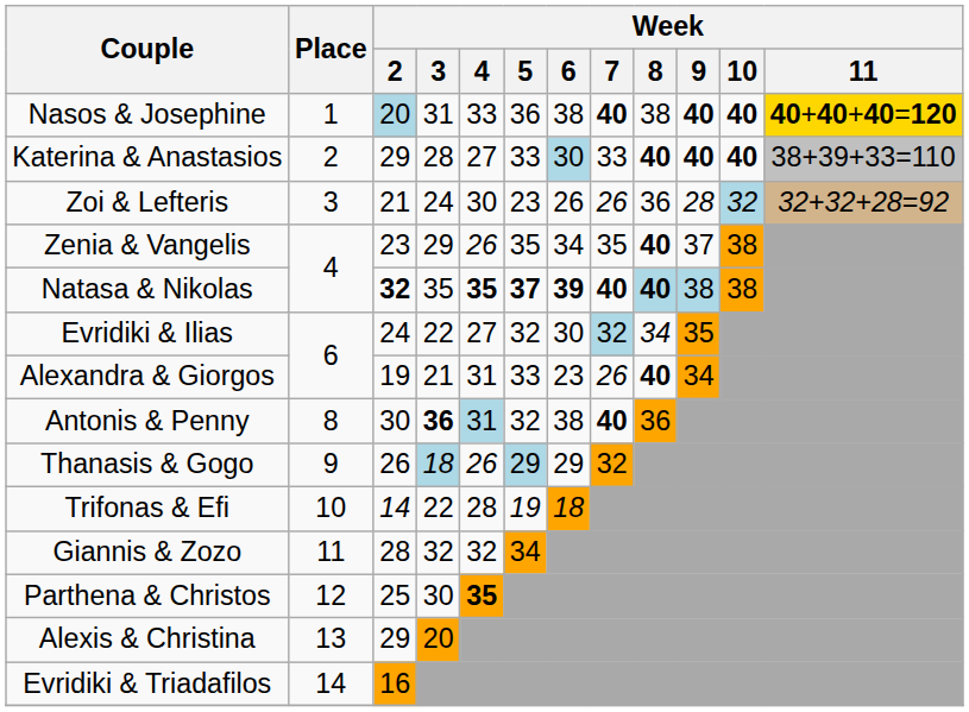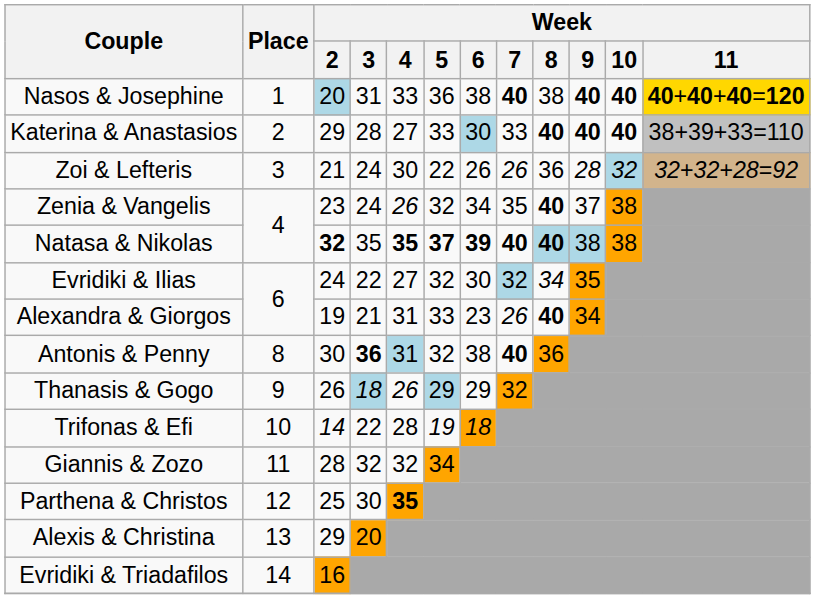 <table class="wikitable sortable" style="margin: auto; text-align: center;">
 <tr>
 <th rowspan="2">Couple</th>
 <th rowspan="2">Place</th>
 <th colspan="10">Week</th>
 </tr>
 <tr>
 <th>2</th>
 <th>3</th>
 <th>4</th>
 <th>5</th>
 <th>6</th>
 <th>7</th>
 <th>8</th>
 <th>9</th>
 <th>10</th>
 <th>11</th>
 </tr>
 <tr>
 <td>Nasos & Josephine</td>
 <td>1</td>
 <td bgcolor="lightblue">20</td>
 <td>31</td>
 <td>33</td>
 <td>36</td>
 <td>38</td>
 <td><span><strong>40</strong></span></td>
 <td>38</td>
 <td><span><strong>40</strong></span></td>
 <td><span><strong>40</strong></span></td>
 <td bgcolor="gold"><span><strong>40</strong></span>+<span><strong>40</strong></span>+<span><strong>40</strong></span>=<span><strong>120</strong></span></td>
 </tr>
 <tr>
 <td>Katerina & Anastasios</td>
 <td>2</td>
 <td>29</td>
 <td>28</td>
 <td>27</td>
 <td>33</td>
 <td bgcolor="lightblue">30</td>
 <td>33</td>
 <td><span><strong>40</strong></span></td>
 <td><span><strong>40</strong></span></td>
 <td><span><strong>40</strong></span></td>
 <td bgcolor="silver">38+39+33=110</td>
 </tr>
 <tr>
 <td>Zoi & Lefteris</td>
 <td>3</td>
 <td>21</td>
 <td>24</td>
 <td>30</td>
-<td>23</td>
+<td>22</td>
 <td>26</td>
 <td><span><em>26</em></span></td>
 <td>36</td>
 <td><span><em>28</em></span></td>
 <td bgcolor="lightblue"><span><em>32</em></span></td>
 <td style="background:tan;"><span><em>32</em></span>+<span><em>32</em></span>+<span><em>28</em></span>=<span><em>92</em></span></td>
 </tr>
 <tr>
 <td>Zenia & Vangelis</td>
 <td rowspan="2">4</td>
 <td>23</td>
-<td>29</td>
+<td>24</td>
 <td><span><em>26</em></span></td>
-<td>35</td>
+<td>32</td>
 <td>34</td>
 <td>35</td>
 <td><span><strong>40</strong></span></td>
 <td>37</td>
 <td style="background:orange;">38</td>
 <td style="background:darkgrey;"></td>
 </tr>
 <tr>
 <td>Natasa & Nikolas</td>
 <td><span><strong>32</strong></span></td>
 <td>35</td>
 <td><span><strong>35</strong></span></td>
 <td><span><strong>37</strong></span></td>
 <td><span><strong>39</strong></span></td>
 <td><span><strong>40</strong></span></td>
 <td bgcolor="lightblue"><span><strong>40</strong></span></td>
 <td bgcolor="lightblue">38</td>
 <td style="background:orange;">38</td>
 <td style="background:darkgrey;"></td>
 </tr>
 <tr>
 <td>Evridiki & Ilias</td>
 <td rowspan="2">6</td>
 <td>24</td>
 <td>22</td>
 <td>27</td>
 <td>32</td>
 <td>30</td>
 <td bgcolor="lightblue" bgcolor="lightblue">32</td>
 <td><span><em>34</em></span></td>
 <td style="background:orange;">35</td>
 <td style="background:darkgrey;" colspan="2"></td>
 </tr>
 <tr>
 <td>Alexandra & Giorgos</td>
 <td>19</td>
 <td>21</td>
 <td>31</td>
 <td>33</td>
 <td>23</td>
 <td><span><em>26</em></span></td>
 <td><span><strong>40</strong></span></td>
 <td style="background:orange;">34</td>
 <td style="background:darkgrey;" colspan="2"></td>
 </tr>
 <tr>
 <td>Antonis & Penny</td>
 <td>8</td>
 <td>30</td>
 <td><span><strong>36</strong></span></td>
 <td bgcolor="lightblue">31</td>
 <td>32</td>
 <td>38</td>
 <td><span><strong>40</strong></span></td>
 <td style="background:orange;">36</td>
 <td style="background:darkgrey;" colspan="3"></td>
 </tr>
 <tr>
 <td>Thanasis & Gogo</td>
 <td>9</td>
 <td>26</td>
 <td bgcolor="lightblue"><span><em>18</em></span></td>
 <td><span><em>26</em></span></td>
 <td bgcolor="lightblue">29</td>
 <td>29</td>
 <td style="background:orange;">32</td>
 <td style="background:darkgrey;" colspan="4"></td>
 </tr>
 <tr>
 <td>Trifonas & Efi</td>
 <td>10</td>
 <td><span><em>14</em></span></td>
 <td>22</td>
 <td>28</td>
 <td><span><em>19</em></span></td>
 <td style="background:orange;"><span><em>18</em></span></td>
 <td style="background:darkgrey;" colspan="5"></td>
 </tr>
 <tr>
 <td>Giannis & Zozo</td>
 <td>11</td>
 <td>28</td>
 <td>32</td>
 <td>32</td>
 <td style="background:orange;">34</td>
 <td style="background:darkgrey;" colspan="6"></td>
 </tr>
 <tr>
 <td>Parthena & Christos</td>
 <td>12</td>
 <td>25</td>
 <td>30</td>
 <td style="background:orange;"><span><strong>35</strong></span></td>
 <td style="background:darkgrey;" colspan="7"></td>
 </tr>
 <tr>
 <td>Alexis & Christina</td>
 <td>13</td>
 <td>29</td>
 <td style="background:orange;">20</td>
 <td style="background:darkgrey;" colspan="8"></td>
 </tr>
 <tr>
 <td>Evridiki & Triadafilos</td>
 <td>14</td>
 <td style="background:orange;">16</td>
 <td style="background:darkgrey;" colspan="9"></td>
 </tr>
 <tr>
 </tr>
 </table>
